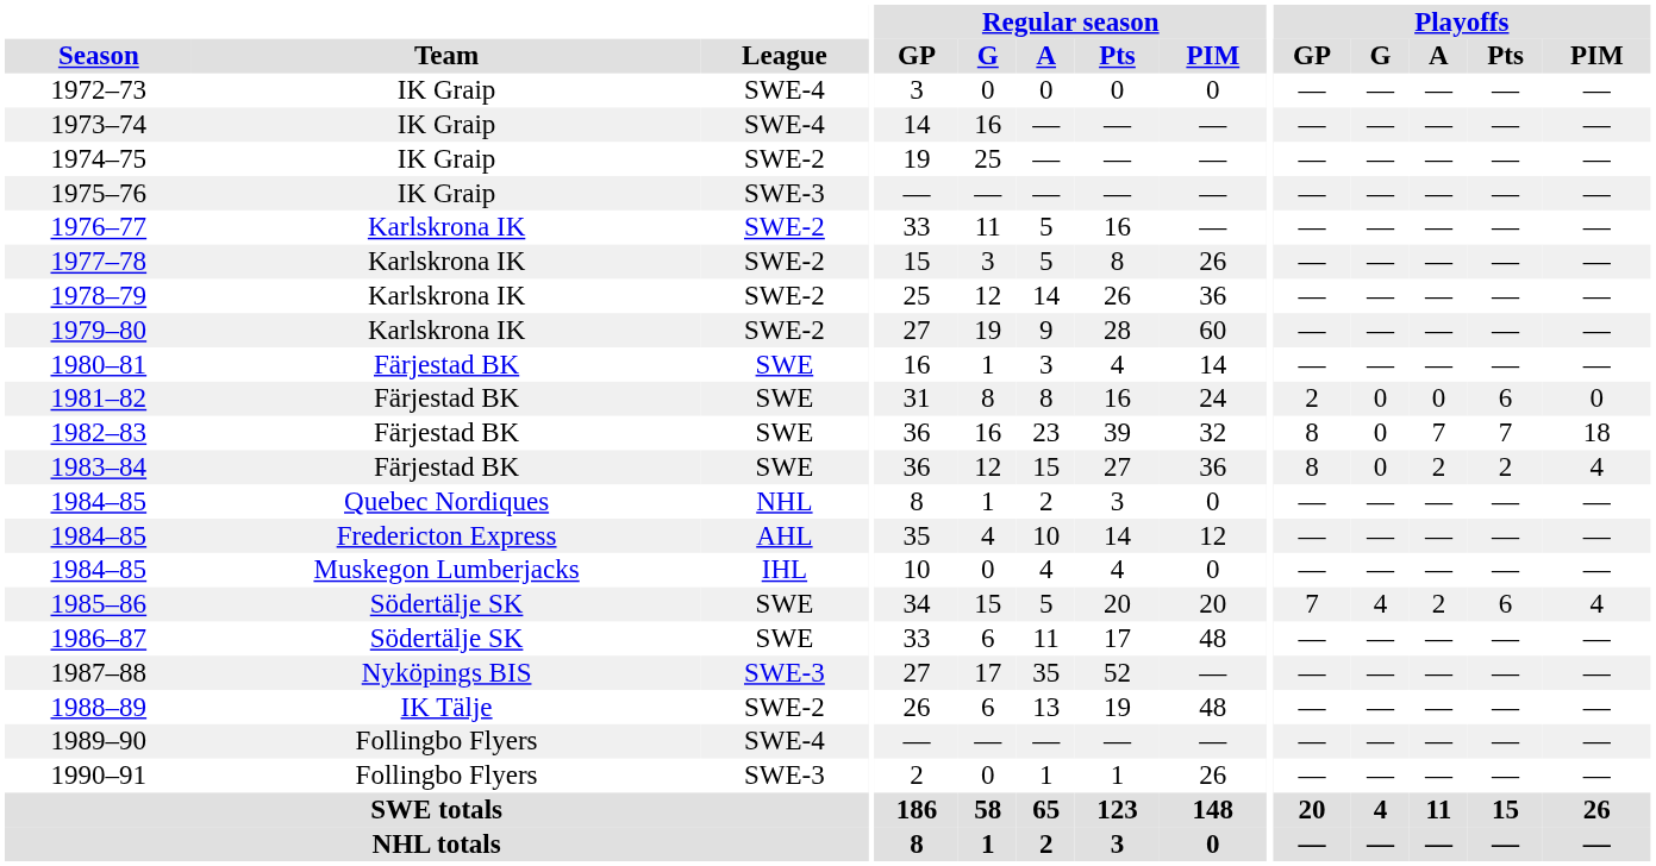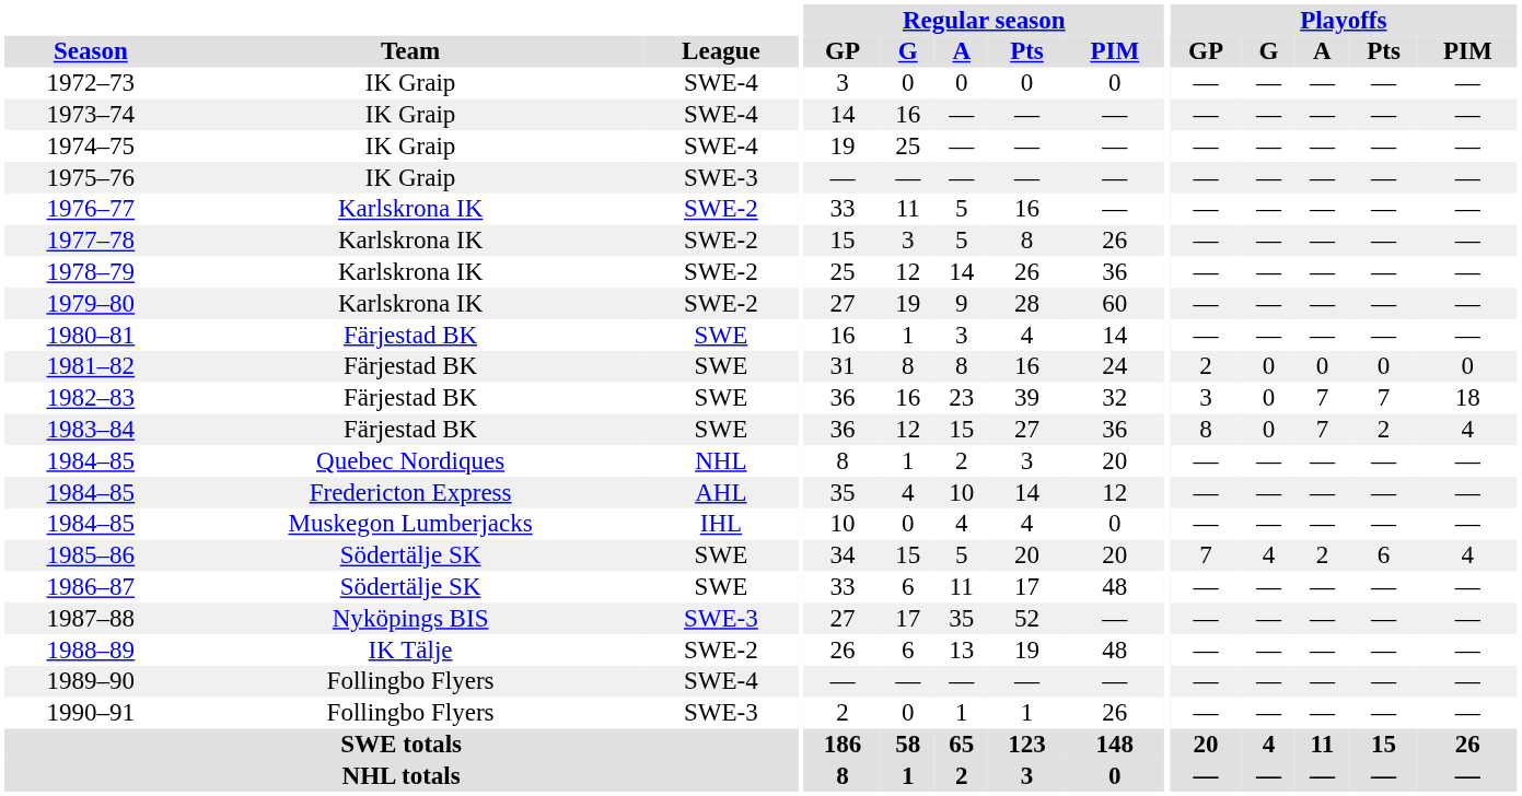 <table border="0" cellpadding="1" cellspacing="0" style="text-align:center; width:60em">
 <tr bgcolor="#e0e0e0">
 <th colspan="3" bgcolor="#ffffff"></th>
 <th rowspan="100" bgcolor="#ffffff"></th>
 <th colspan="5"><a href='#'>Regular season</a></th>
 <th rowspan="100" bgcolor="#ffffff"></th>
 <th colspan="5"><a href='#'>Playoffs</a></th>
 </tr>
 <tr bgcolor="#e0e0e0">
 <th><a href='#'>Season</a></th>
 <th>Team</th>
 <th>League</th>
 <th>GP</th>
 <th><a href='#'>G</a></th>
 <th><a href='#'>A</a></th>
 <th><a href='#'>Pts</a></th>
 <th><a href='#'>PIM</a></th>
 <th>GP</th>
 <th>G</th>
 <th>A</th>
 <th>Pts</th>
 <th>PIM</th>
 </tr>
 <tr>
 <td>1972–73</td>
 <td>IK Graip</td>
 <td>SWE-4</td>
 <td>3</td>
 <td>0</td>
 <td>0</td>
 <td>0</td>
 <td>0</td>
 <td>—</td>
 <td>—</td>
 <td>—</td>
 <td>—</td>
 <td>—</td>
 </tr>
 <tr bgcolor="#f0f0f0">
 <td>1973–74</td>
 <td>IK Graip</td>
 <td>SWE-4</td>
 <td>14</td>
 <td>16</td>
 <td>—</td>
 <td>—</td>
 <td>—</td>
 <td>—</td>
 <td>—</td>
 <td>—</td>
 <td>—</td>
 <td>—</td>
 </tr>
 <tr>
 <td>1974–75</td>
 <td>IK Graip</td>
-<td>SWE-2</td>
+<td>SWE-4</td>
 <td>19</td>
 <td>25</td>
 <td>—</td>
 <td>—</td>
 <td>—</td>
 <td>—</td>
 <td>—</td>
 <td>—</td>
 <td>—</td>
 <td>—</td>
 </tr>
 <tr bgcolor="#f0f0f0">
 <td>1975–76</td>
 <td>IK Graip</td>
 <td>SWE-3</td>
 <td>—</td>
 <td>—</td>
 <td>—</td>
 <td>—</td>
 <td>—</td>
 <td>—</td>
 <td>—</td>
 <td>—</td>
 <td>—</td>
 <td>—</td>
 </tr>
 <tr>
 <td><a href='#'>1976–77</a></td>
 <td><a href='#'>Karlskrona IK</a></td>
 <td><a href='#'>SWE-2</a></td>
 <td>33</td>
 <td>11</td>
 <td>5</td>
 <td>16</td>
 <td>—</td>
 <td>—</td>
 <td>—</td>
 <td>—</td>
 <td>—</td>
 <td>—</td>
 </tr>
 <tr bgcolor="#f0f0f0">
 <td><a href='#'>1977–78</a></td>
 <td>Karlskrona IK</td>
 <td>SWE-2</td>
 <td>15</td>
 <td>3</td>
 <td>5</td>
 <td>8</td>
 <td>26</td>
 <td>—</td>
 <td>—</td>
 <td>—</td>
 <td>—</td>
 <td>—</td>
 </tr>
 <tr>
 <td><a href='#'>1978–79</a></td>
 <td>Karlskrona IK</td>
 <td>SWE-2</td>
 <td>25</td>
 <td>12</td>
 <td>14</td>
 <td>26</td>
 <td>36</td>
 <td>—</td>
 <td>—</td>
 <td>—</td>
 <td>—</td>
 <td>—</td>
 </tr>
 <tr bgcolor="#f0f0f0">
 <td><a href='#'>1979–80</a></td>
 <td>Karlskrona IK</td>
 <td>SWE-2</td>
 <td>27</td>
 <td>19</td>
 <td>9</td>
 <td>28</td>
 <td>60</td>
 <td>—</td>
 <td>—</td>
 <td>—</td>
 <td>—</td>
 <td>—</td>
 </tr>
 <tr>
 <td><a href='#'>1980–81</a></td>
 <td><a href='#'>Färjestad BK</a></td>
 <td><a href='#'>SWE</a></td>
 <td>16</td>
 <td>1</td>
 <td>3</td>
 <td>4</td>
 <td>14</td>
 <td>—</td>
 <td>—</td>
 <td>—</td>
 <td>—</td>
 <td>—</td>
 </tr>
 <tr bgcolor="#f0f0f0">
 <td><a href='#'>1981–82</a></td>
 <td>Färjestad BK</td>
 <td>SWE</td>
 <td>31</td>
 <td>8</td>
 <td>8</td>
 <td>16</td>
 <td>24</td>
 <td>2</td>
 <td>0</td>
 <td>0</td>
-<td>6</td>
+<td>0</td>
 <td>0</td>
 </tr>
 <tr>
 <td><a href='#'>1982–83</a></td>
 <td>Färjestad BK</td>
 <td>SWE</td>
 <td>36</td>
 <td>16</td>
 <td>23</td>
 <td>39</td>
 <td>32</td>
-<td>8</td>
+<td>3</td>
 <td>0</td>
 <td>7</td>
 <td>7</td>
 <td>18</td>
 </tr>
 <tr bgcolor="#f0f0f0">
 <td><a href='#'>1983–84</a></td>
 <td>Färjestad BK</td>
 <td>SWE</td>
 <td>36</td>
 <td>12</td>
 <td>15</td>
 <td>27</td>
 <td>36</td>
 <td>8</td>
 <td>0</td>
-<td>2</td>
+<td>7</td>
 <td>2</td>
 <td>4</td>
 </tr>
 <tr>
 <td><a href='#'>1984–85</a></td>
 <td><a href='#'>Quebec Nordiques</a></td>
 <td><a href='#'>NHL</a></td>
 <td>8</td>
 <td>1</td>
 <td>2</td>
 <td>3</td>
-<td>0</td>
+<td>20</td>
 <td>—</td>
 <td>—</td>
 <td>—</td>
 <td>—</td>
 <td>—</td>
 </tr>
 <tr bgcolor="#f0f0f0">
 <td><a href='#'>1984–85</a></td>
 <td><a href='#'>Fredericton Express</a></td>
 <td><a href='#'>AHL</a></td>
 <td>35</td>
 <td>4</td>
 <td>10</td>
 <td>14</td>
 <td>12</td>
 <td>—</td>
 <td>—</td>
 <td>—</td>
 <td>—</td>
 <td>—</td>
 </tr>
 <tr>
 <td><a href='#'>1984–85</a></td>
 <td><a href='#'>Muskegon Lumberjacks</a></td>
 <td><a href='#'>IHL</a></td>
 <td>10</td>
 <td>0</td>
 <td>4</td>
 <td>4</td>
 <td>0</td>
 <td>—</td>
 <td>—</td>
 <td>—</td>
 <td>—</td>
 <td>—</td>
 </tr>
 <tr bgcolor="#f0f0f0">
 <td><a href='#'>1985–86</a></td>
 <td><a href='#'>Södertälje SK</a></td>
 <td>SWE</td>
 <td>34</td>
 <td>15</td>
 <td>5</td>
 <td>20</td>
 <td>20</td>
 <td>7</td>
 <td>4</td>
 <td>2</td>
 <td>6</td>
 <td>4</td>
 </tr>
 <tr>
 <td><a href='#'>1986–87</a></td>
 <td><a href='#'>Södertälje SK</a></td>
 <td>SWE</td>
 <td>33</td>
 <td>6</td>
 <td>11</td>
 <td>17</td>
 <td>48</td>
 <td>—</td>
 <td>—</td>
 <td>—</td>
 <td>—</td>
 <td>—</td>
 </tr>
 <tr bgcolor="#f0f0f0">
 <td>1987–88</td>
 <td><a href='#'>Nyköpings BIS</a></td>
 <td><a href='#'>SWE-3</a></td>
 <td>27</td>
 <td>17</td>
 <td>35</td>
 <td>52</td>
 <td>—</td>
 <td>—</td>
 <td>—</td>
 <td>—</td>
 <td>—</td>
 <td>—</td>
 </tr>
 <tr>
 <td><a href='#'>1988–89</a></td>
 <td><a href='#'>IK Tälje</a></td>
 <td>SWE-2</td>
 <td>26</td>
 <td>6</td>
 <td>13</td>
 <td>19</td>
 <td>48</td>
 <td>—</td>
 <td>—</td>
 <td>—</td>
 <td>—</td>
 <td>—</td>
 </tr>
 <tr bgcolor="#f0f0f0">
 <td>1989–90</td>
 <td>Follingbo Flyers</td>
 <td>SWE-4</td>
 <td>—</td>
 <td>—</td>
 <td>—</td>
 <td>—</td>
 <td>—</td>
 <td>—</td>
 <td>—</td>
 <td>—</td>
 <td>—</td>
 <td>—</td>
 </tr>
 <tr>
 <td>1990–91</td>
 <td>Follingbo Flyers</td>
 <td>SWE-3</td>
 <td>2</td>
 <td>0</td>
 <td>1</td>
 <td>1</td>
 <td>26</td>
 <td>—</td>
 <td>—</td>
 <td>—</td>
 <td>—</td>
 <td>—</td>
 </tr>
 <tr bgcolor="#e0e0e0">
 <th colspan="3">SWE totals</th>
 <th>186</th>
 <th>58</th>
 <th>65</th>
 <th>123</th>
 <th>148</th>
 <th>20</th>
 <th>4</th>
 <th>11</th>
 <th>15</th>
 <th>26</th>
 </tr>
 <tr bgcolor="#e0e0e0">
 <th colspan="3">NHL totals</th>
 <th>8</th>
 <th>1</th>
 <th>2</th>
 <th>3</th>
 <th>0</th>
 <th>—</th>
 <th>—</th>
 <th>—</th>
 <th>—</th>
 <th>—</th>
 </tr>
 </table>
